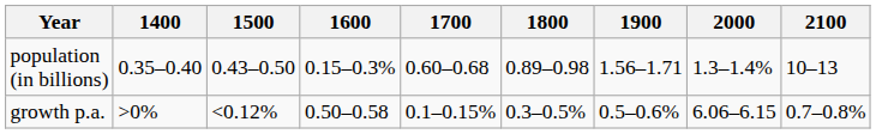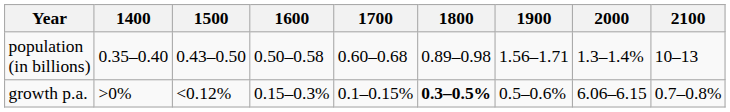 <table class="wikitable">
 <tr>
 <th>Year</th>
 <th>1400</th>
 <th>1500</th>
 <th>1600</th>
 <th>1700</th>
 <th>1800</th>
 <th>1900</th>
 <th>2000</th>
 <th>2100</th>
 </tr>
 <tr>
 <td>population<br>(in billions)</td>
 <td>0.35–0.40</td>
 <td>0.43–0.50</td>
-<td>0.15–0.3%</td>
+<td>0.50–0.58</td>
 <td>0.60–0.68</td>
 <td>0.89–0.98</td>
 <td>1.56–1.71</td>
 <td>1.3–1.4%</td>
 <td> 10–13</td>
 </tr>
 <tr>
 <td>growth p.a.</td>
 <td>>0%</td>
 <td><0.12%</td>
-<td>0.50–0.58</td>
+<td>0.15–0.3%</td>
 <td>0.1–0.15%</td>
-<td>0.3–0.5%</td>
+<td><strong>0.3–0.5%</strong></td>
 <td>0.5–0.6%</td>
 <td>6.06–6.15</td>
 <td>0.7–0.8%</td>
 </tr>
 </table>
